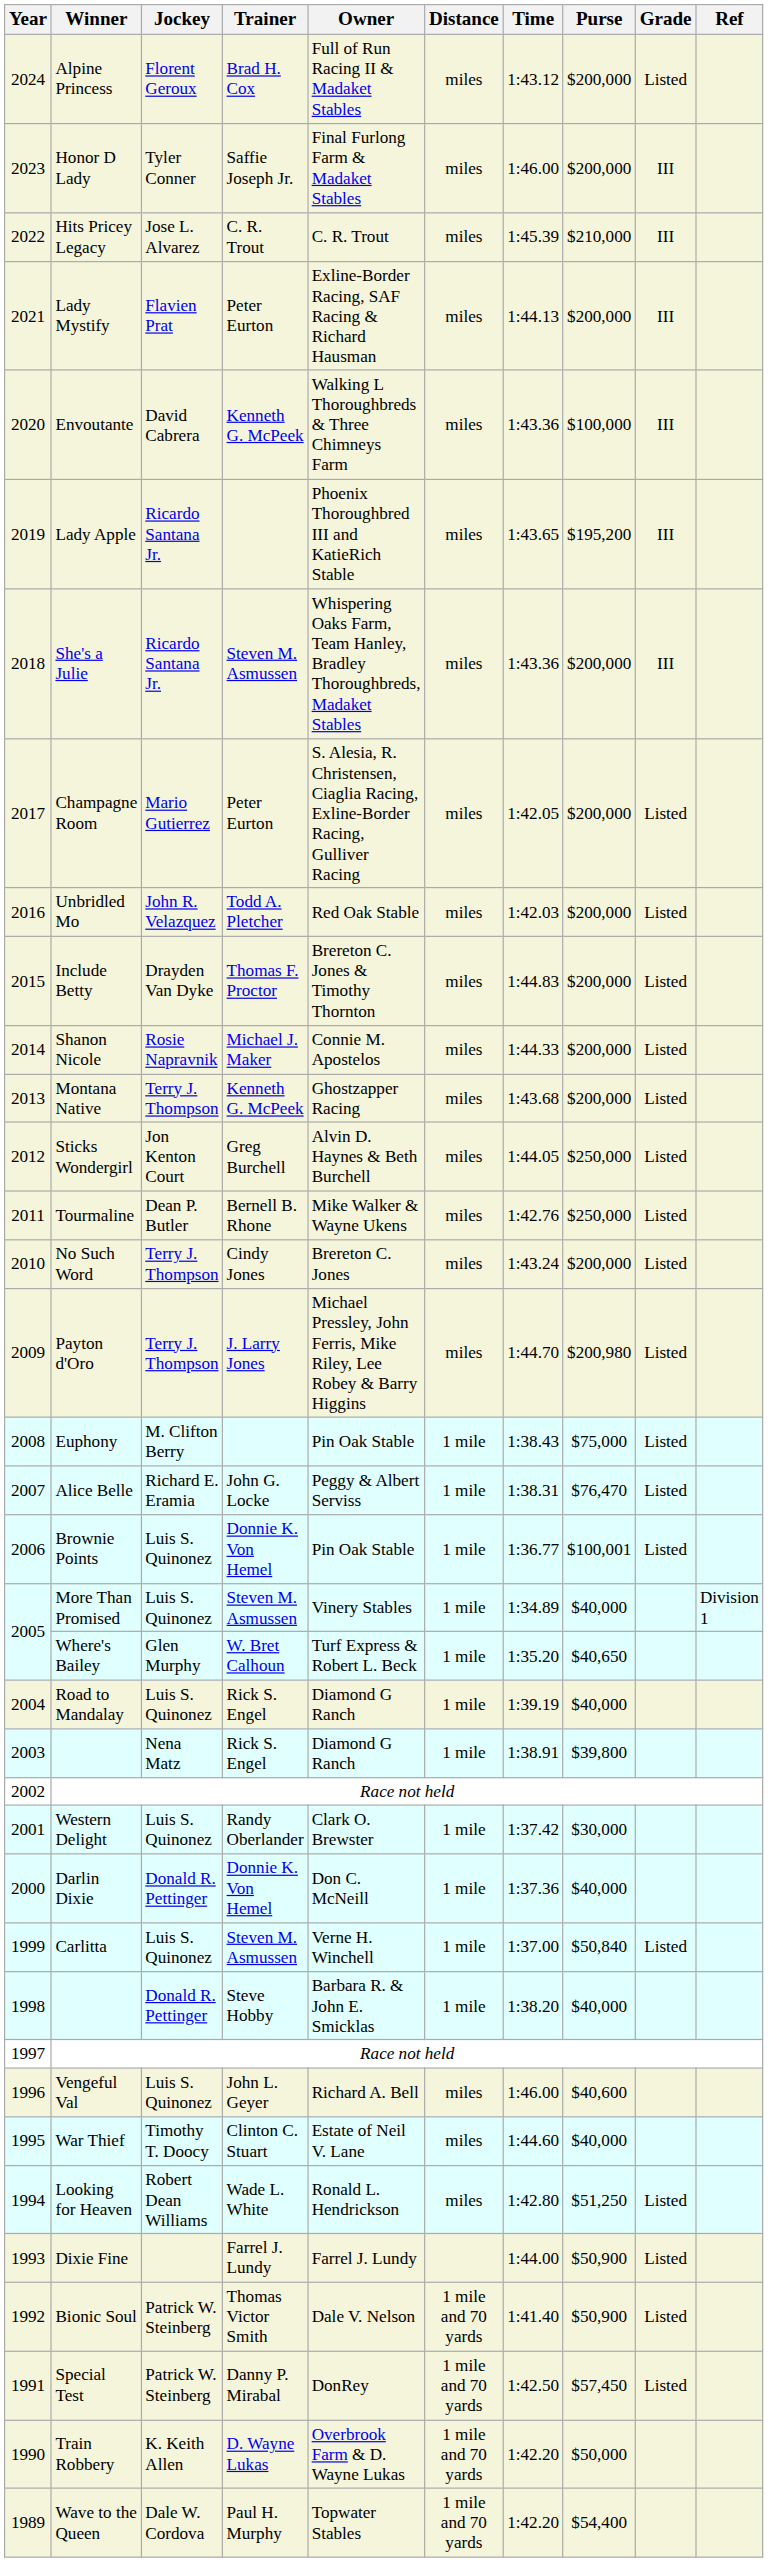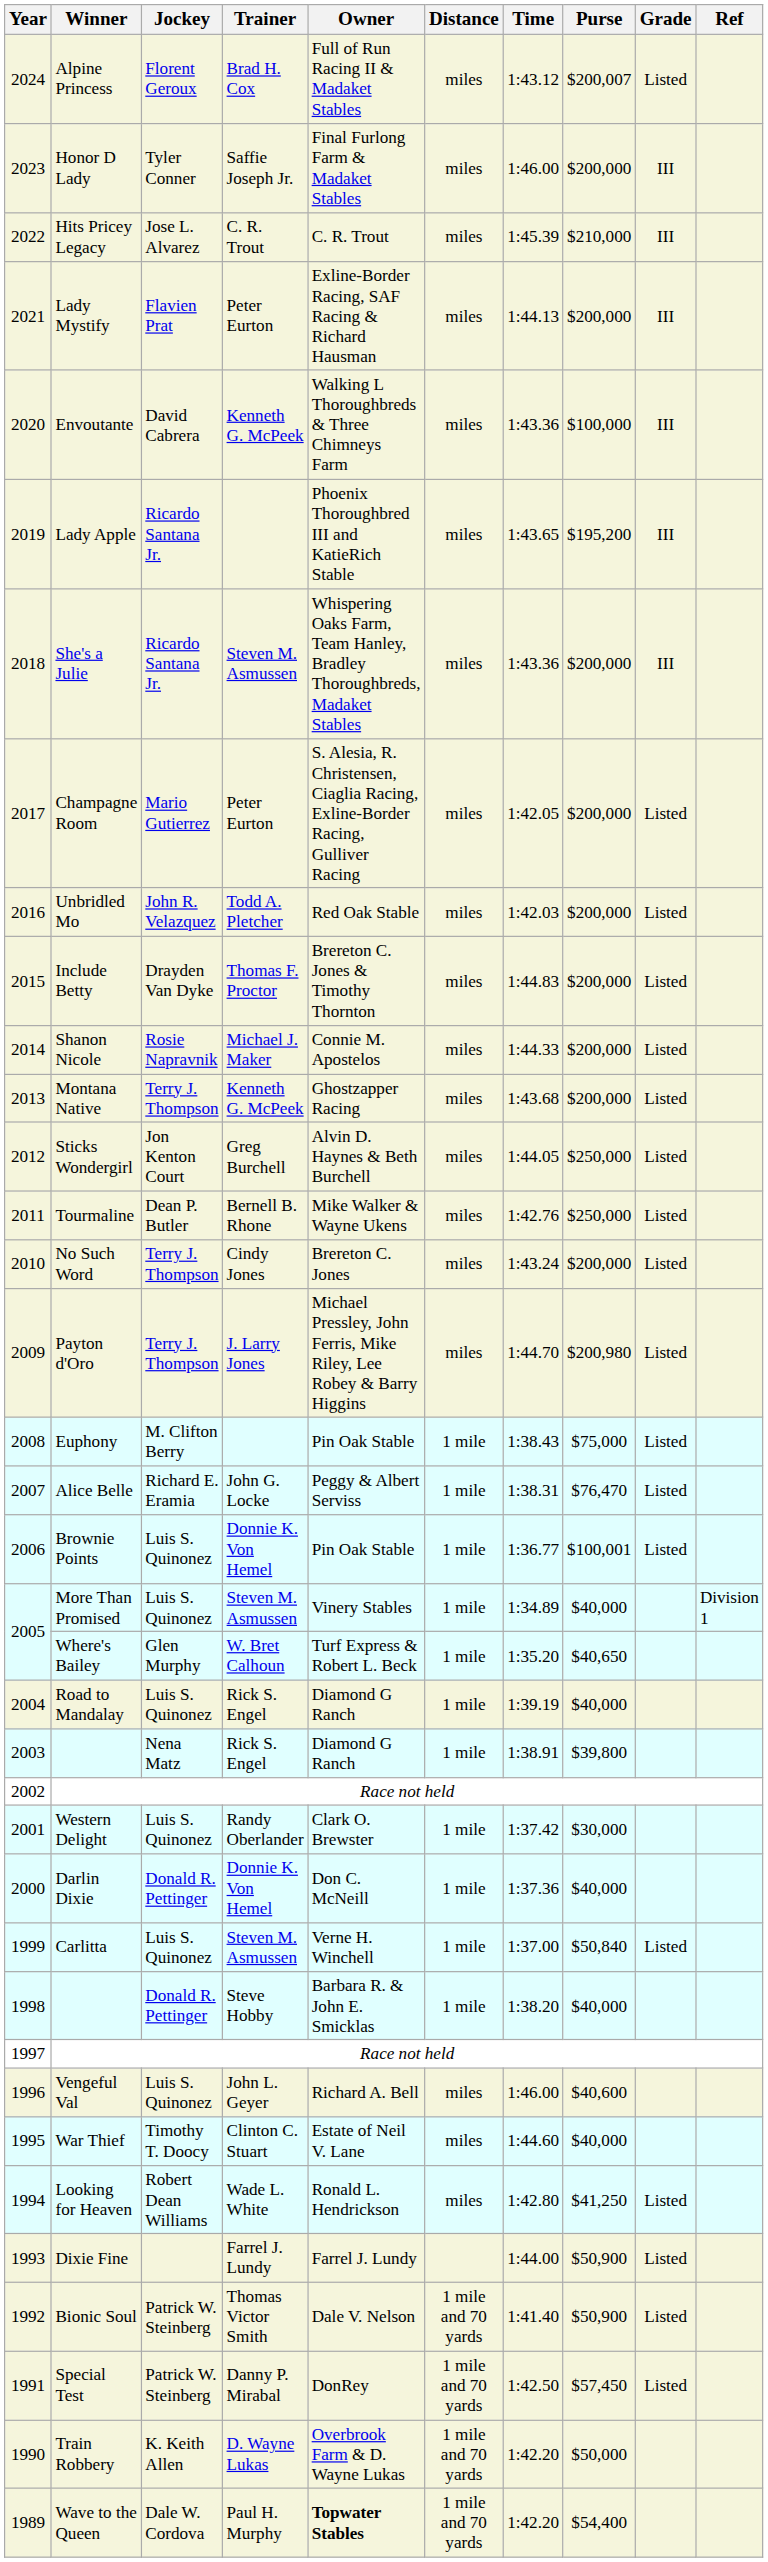 <table class="wikitable sortable">
 <tr>
 <th>Year</th>
 <th>Winner</th>
 <th>Jockey</th>
 <th>Trainer</th>
 <th>Owner</th>
 <th>Distance</th>
 <th>Time</th>
 <th>Purse</th>
 <th>Grade</th>
 <th>Ref</th>
 </tr>
 <tr style="font-size:90%; background-color:beige">
 <td align=center>2024</td>
 <td>Alpine Princess</td>
 <td><a href='#'>Florent Geroux</a></td>
 <td><a href='#'>Brad H. Cox</a></td>
 <td>Full of Run Racing II & <a href='#'>Madaket Stables</a></td>
 <td align=center> miles</td>
 <td align=center>1:43.12</td>
-<td align=center>$200,000</td>
+<td align=center>$200,007</td>
 <td align=center>Listed</td>
 <td></td>
 </tr>
 <tr style="font-size:90%; background-color:beige">
 <td align=center>2023</td>
 <td>Honor D Lady</td>
 <td>Tyler Conner</td>
 <td>Saffie Joseph Jr.</td>
 <td>Final Furlong Farm & <a href='#'>Madaket Stables</a></td>
 <td align=center> miles</td>
 <td align=center>1:46.00</td>
 <td align=center>$200,000</td>
 <td align=center>III</td>
 <td></td>
 </tr>
 <tr style="font-size:90%; background-color:beige">
 <td align=center>2022</td>
 <td>Hits Pricey Legacy</td>
 <td>Jose L. Alvarez</td>
 <td>C. R. Trout</td>
 <td>C. R. Trout</td>
 <td align=center> miles</td>
 <td align=center>1:45.39</td>
 <td align=center>$210,000</td>
 <td align=center>III</td>
 <td></td>
 </tr>
 <tr style="font-size:90%; background-color:beige">
 <td align=center>2021</td>
 <td>Lady Mystify</td>
 <td><a href='#'>Flavien Prat</a></td>
 <td>Peter Eurton</td>
 <td>Exline-Border Racing, SAF Racing & Richard Hausman</td>
 <td align=center> miles</td>
 <td align=center>1:44.13</td>
 <td align=center>$200,000</td>
 <td align=center>III</td>
 <td></td>
 </tr>
 <tr style="font-size:90%; background-color:beige">
 <td align=center>2020</td>
 <td>Envoutante</td>
 <td>David Cabrera</td>
 <td><a href='#'>Kenneth G. McPeek</a></td>
 <td>Walking L Thoroughbreds & Three Chimneys Farm</td>
 <td align=center> miles</td>
 <td align=center>1:43.36</td>
 <td align=center>$100,000</td>
 <td align=center>III</td>
 <td></td>
 </tr>
 <tr style="font-size:90%; background-color:beige">
 <td align=center>2019</td>
 <td>Lady Apple</td>
 <td><a href='#'>Ricardo Santana Jr.</a></td>
 <td></td>
 <td>Phoenix Thoroughbred III and KatieRich Stable</td>
 <td align=center> miles</td>
 <td align=center>1:43.65</td>
 <td align=center>$195,200</td>
 <td align=center>III</td>
 <td></td>
 </tr>
 <tr style="font-size:90%; background-color:beige">
 <td align=center>2018</td>
 <td><a href='#'>She's a Julie</a></td>
 <td><a href='#'>Ricardo Santana Jr.</a></td>
 <td><a href='#'>Steven M. Asmussen</a></td>
 <td>Whispering Oaks Farm, Team Hanley, Bradley Thoroughbreds, <a href='#'>Madaket Stables</a></td>
 <td align=center> miles</td>
 <td align=center>1:43.36</td>
 <td align=center>$200,000</td>
 <td align=center>III</td>
 <td></td>
 </tr>
 <tr style="font-size:90%; background-color:beige">
 <td align=center>2017</td>
 <td>Champagne Room</td>
 <td><a href='#'>Mario Gutierrez</a></td>
 <td>Peter Eurton</td>
 <td>S. Alesia, R. Christensen, Ciaglia Racing, Exline-Border Racing, Gulliver Racing</td>
 <td align=center> miles</td>
 <td align=center>1:42.05</td>
 <td align=center>$200,000</td>
 <td align=center>Listed</td>
 <td></td>
 </tr>
 <tr style="font-size:90%; background-color:beige">
 <td align=center>2016</td>
 <td>Unbridled Mo</td>
 <td><a href='#'>John R. Velazquez</a></td>
 <td><a href='#'>Todd A. Pletcher</a></td>
 <td>Red Oak Stable</td>
 <td align=center> miles</td>
 <td align=center>1:42.03</td>
 <td align=center>$200,000</td>
 <td align=center>Listed</td>
 <td></td>
 </tr>
 <tr style="font-size:90%; background-color:beige">
 <td align=center>2015</td>
 <td>Include Betty</td>
 <td>Drayden Van Dyke</td>
 <td><a href='#'>Thomas F. Proctor</a></td>
 <td>Brereton C. Jones & Timothy Thornton</td>
 <td align=center> miles</td>
 <td align=center>1:44.83</td>
 <td align=center>$200,000</td>
 <td align=center>Listed</td>
 <td></td>
 </tr>
 <tr style="font-size:90%; background-color:beige">
 <td align=center>2014</td>
 <td>Shanon Nicole</td>
 <td><a href='#'>Rosie Napravnik</a></td>
 <td><a href='#'>Michael J. Maker</a></td>
 <td>Connie M. Apostelos</td>
 <td align=center> miles</td>
 <td align=center>1:44.33</td>
 <td align=center>$200,000</td>
 <td align=center>Listed</td>
 <td></td>
 </tr>
 <tr style="font-size:90%; background-color:beige">
 <td align=center>2013</td>
 <td>Montana Native</td>
 <td><a href='#'>Terry J. Thompson</a></td>
 <td><a href='#'>Kenneth G. McPeek</a></td>
 <td>Ghostzapper Racing</td>
 <td align=center> miles</td>
 <td align=center>1:43.68</td>
 <td align=center>$200,000</td>
 <td align=center>Listed</td>
 <td></td>
 </tr>
 <tr style="font-size:90%; background-color:beige">
 <td align=center>2012</td>
 <td>Sticks Wondergirl</td>
 <td>Jon Kenton Court</td>
 <td>Greg Burchell</td>
 <td>Alvin D. Haynes & Beth Burchell</td>
 <td align=center> miles</td>
 <td align=center>1:44.05</td>
 <td align=center>$250,000</td>
 <td align=center>Listed</td>
 <td></td>
 </tr>
 <tr style="font-size:90%; background-color:beige">
 <td align=center>2011</td>
 <td>Tourmaline</td>
 <td>Dean P. Butler</td>
 <td>Bernell B. Rhone</td>
 <td>Mike Walker & Wayne Ukens</td>
 <td align=center> miles</td>
 <td align=center>1:42.76</td>
 <td align=center>$250,000</td>
 <td align=center>Listed</td>
 <td></td>
 </tr>
 <tr style="font-size:90%; background-color:beige">
 <td align=center>2010</td>
 <td>No Such Word</td>
 <td><a href='#'>Terry J. Thompson</a></td>
 <td>Cindy Jones</td>
 <td>Brereton C. Jones</td>
 <td align=center> miles</td>
 <td align=center>1:43.24</td>
 <td align=center>$200,000</td>
 <td align=center>Listed</td>
 <td></td>
 </tr>
 <tr style="font-size:90%; background-color:beige">
 <td align=center>2009</td>
 <td>Payton d'Oro</td>
 <td><a href='#'>Terry J. Thompson</a></td>
 <td><a href='#'>J. Larry Jones</a></td>
 <td>Michael Pressley, John Ferris, Mike Riley, Lee Robey & Barry Higgins</td>
 <td align=center> miles</td>
 <td align=center>1:44.70</td>
 <td align=center>$200,980</td>
 <td align=center>Listed</td>
 <td></td>
 </tr>
 <tr style="font-size:90%; background-color:lightcyan">
 <td align=center>2008</td>
 <td>Euphony</td>
 <td>M. Clifton Berry</td>
 <td></td>
 <td>Pin Oak Stable</td>
 <td align=center>1 mile</td>
 <td align=center>1:38.43</td>
 <td align=center>$75,000</td>
 <td align=center>Listed</td>
 <td></td>
 </tr>
 <tr style="font-size:90%; background-color:lightcyan">
 <td align=center>2007</td>
 <td>Alice Belle</td>
 <td>Richard E. Eramia</td>
 <td>John G. Locke</td>
 <td>Peggy & Albert Serviss</td>
 <td align=center>1 mile</td>
 <td align=center>1:38.31</td>
 <td align=center>$76,470</td>
 <td align=center>Listed</td>
 <td></td>
 </tr>
 <tr style="font-size:90%; background-color:lightcyan">
 <td align=center>2006</td>
 <td>Brownie Points</td>
 <td>Luis S. Quinonez</td>
 <td><a href='#'>Donnie K. Von Hemel</a></td>
 <td>Pin Oak Stable</td>
 <td align=center>1 mile</td>
 <td align=center>1:36.77</td>
 <td align=center>$100,001</td>
 <td align=center>Listed</td>
 <td></td>
 </tr>
 <tr style="font-size:90%; background-color:lightcyan">
 <td align=center rowspan=2>2005</td>
 <td>More Than Promised</td>
 <td>Luis S. Quinonez</td>
 <td><a href='#'>Steven M. Asmussen</a></td>
 <td>Vinery Stables</td>
 <td align=center>1 mile</td>
 <td align=center>1:34.89</td>
 <td align=center>$40,000</td>
 <td align=center></td>
 <td>Division 1</td>
 </tr>
 <tr style="font-size:90%; background-color:lightcyan">
 <td>Where's Bailey</td>
 <td>Glen Murphy</td>
 <td><a href='#'>W. Bret Calhoun</a></td>
 <td>Turf Express & Robert L. Beck</td>
 <td align=center>1 mile</td>
 <td align=center>1:35.20</td>
 <td align=center>$40,650</td>
 <td align=center></td>
 <td></td>
 </tr>
 <tr style="font-size:90%; background-color:beige">
 <td align=center>2004</td>
 <td>Road to Mandalay</td>
 <td>Luis S. Quinonez</td>
 <td>Rick S. Engel</td>
 <td>Diamond G Ranch</td>
 <td align=center>1 mile</td>
 <td align=center>1:39.19</td>
 <td align=center>$40,000</td>
 <td align=center></td>
 <td></td>
 </tr>
 <tr style="font-size:90%; background-color:lightcyan">
 <td align=center>2003</td>
 <td></td>
 <td>Nena Matz</td>
 <td>Rick S. Engel</td>
 <td>Diamond G Ranch</td>
 <td align=center>1 mile</td>
 <td align=center>1:38.91</td>
 <td align=center>$39,800</td>
 <td align=center></td>
 <td></td>
 </tr>
 <tr style="font-size:90%; background-color:white">
 <td align="center">2002</td>
 <td align="center" colspan=9><em>Race not held</em></td>
 </tr>
 <tr style="font-size:90%; background-color:lightcyan">
 <td align=center>2001</td>
 <td>Western Delight</td>
 <td>Luis S. Quinonez</td>
 <td>Randy Oberlander</td>
 <td>Clark O. Brewster</td>
 <td align=center>1 mile</td>
 <td align=center>1:37.42</td>
 <td align=center>$30,000</td>
 <td align=center></td>
 <td></td>
 </tr>
 <tr style="font-size:90%; background-color:lightcyan">
 <td align=center>2000</td>
 <td>Darlin Dixie</td>
 <td><a href='#'>Donald R. Pettinger</a></td>
 <td><a href='#'>Donnie K. Von Hemel</a></td>
 <td>Don C. McNeill</td>
 <td align=center>1 mile</td>
 <td align=center>1:37.36</td>
 <td align=center>$40,000</td>
 <td align=center></td>
 <td></td>
 </tr>
 <tr style="font-size:90%; background-color:lightcyan">
 <td align=center>1999</td>
 <td>Carlitta</td>
 <td>Luis S. Quinonez</td>
 <td><a href='#'>Steven M. Asmussen</a></td>
 <td>Verne H. Winchell</td>
 <td align=center>1 mile</td>
 <td align=center>1:37.00</td>
 <td align=center>$50,840</td>
 <td align=center>Listed</td>
 <td></td>
 </tr>
 <tr style="font-size:90%; background-color:lightcyan">
 <td align=center>1998</td>
 <td></td>
 <td><a href='#'>Donald R. Pettinger</a></td>
 <td>Steve Hobby</td>
 <td>Barbara R. & John E. Smicklas</td>
 <td align=center>1 mile</td>
 <td align=center>1:38.20</td>
 <td align=center>$40,000</td>
 <td align=center></td>
 <td></td>
 </tr>
 <tr style="font-size:90%; background-color:white">
 <td align="center">1997</td>
 <td align="center" colspan=9><em>Race not held</em></td>
 </tr>
 <tr style="font-size:90%; background-color:beige">
 <td align=center>1996</td>
 <td>Vengeful Val</td>
 <td>Luis S. Quinonez</td>
 <td>John L. Geyer</td>
 <td>Richard A. Bell</td>
 <td align=center> miles</td>
 <td align=center>1:46.00</td>
 <td align=center>$40,600</td>
 <td align=center></td>
 <td></td>
 </tr>
 <tr style="font-size:90%; background-color:lightcyan">
 <td align=center>1995</td>
 <td>War Thief</td>
 <td>Timothy T. Doocy</td>
 <td>Clinton C. Stuart</td>
 <td>Estate of Neil V. Lane</td>
 <td align=center> miles</td>
 <td align=center>1:44.60</td>
 <td align=center>$40,000</td>
 <td align=center></td>
 <td></td>
 </tr>
 <tr style="font-size:90%; background-color:lightcyan">
 <td align=center>1994</td>
 <td>Looking for Heaven</td>
 <td>Robert Dean Williams</td>
 <td>Wade L. White</td>
 <td>Ronald L. Hendrickson</td>
 <td align=center> miles</td>
 <td align=center>1:42.80</td>
-<td align=center>$51,250</td>
+<td align=center>$41,250</td>
 <td align=center>Listed</td>
 <td></td>
 </tr>
 <tr style="font-size:90%; background-color:beige">
 <td align=center>1993</td>
 <td>Dixie Fine</td>
 <td></td>
 <td>Farrel J. Lundy</td>
 <td>Farrel J. Lundy</td>
 <td align=center></td>
 <td align=center>1:44.00</td>
 <td align=center>$50,900</td>
 <td align=center>Listed</td>
 <td></td>
 </tr>
 <tr style="font-size:90%; background-color:beige">
 <td align=center>1992</td>
 <td>Bionic Soul</td>
 <td>Patrick W. Steinberg</td>
 <td>Thomas Victor Smith</td>
 <td>Dale V. Nelson</td>
 <td align=center>1 mile and 70 yards</td>
 <td align=center>1:41.40</td>
 <td align=center>$50,900</td>
 <td align=center>Listed</td>
 <td></td>
 </tr>
 <tr style="font-size:90%; background-color:beige">
 <td align=center>1991</td>
 <td>Special Test</td>
 <td>Patrick W. Steinberg</td>
 <td>Danny P. Mirabal</td>
 <td>DonRey</td>
 <td align=center>1 mile and 70 yards</td>
 <td align=center>1:42.50</td>
 <td align=center>$57,450</td>
 <td align=center>Listed</td>
 <td></td>
 </tr>
 <tr style="font-size:90%; background-color:beige">
 <td align=center>1990</td>
 <td>Train Robbery</td>
 <td>K. Keith Allen</td>
 <td><a href='#'>D. Wayne Lukas</a></td>
 <td><a href='#'>Overbrook Farm</a> & D. Wayne Lukas</td>
 <td align=center>1 mile and 70 yards</td>
 <td align=center>1:42.20</td>
 <td align=center>$50,000</td>
 <td align=center></td>
 <td></td>
 </tr>
 <tr style="font-size:90%; background-color:beige">
 <td align=center>1989</td>
 <td>Wave to the Queen</td>
 <td>Dale W. Cordova</td>
 <td>Paul H. Murphy</td>
-<td>Topwater Stables</td>
+<td><strong>Topwater Stables</strong></td>
 <td align=center>1 mile and 70 yards</td>
 <td align=center>1:42.20</td>
 <td align=center>$54,400</td>
 <td align=center></td>
 <td></td>
 </tr>
 </table>
